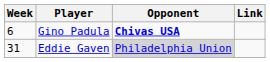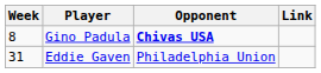 <table class=wikitable>
 <tr>
 <th>Week</th>
 <th>Player</th>
 <th>Opponent</th>
 <th>Link</th>
 </tr>
 <tr>
-<td>6</td>
+<td>8</td>
 <td> <a href='#'>Gino Padula</a></td>
 <td><strong><a href='#'>Chivas USA</a></strong></td>
 <td></td>
 </tr>
 <tr>
 <td>31</td>
 <td> <a href='#'>Eddie Gaven</a></td>
-<td style="background: lightgrey;"><a href='#'>Philadelphia Union</a></td>
+<td><a href='#'>Philadelphia Union</a></td>
 <td></td>
 </tr>
 </table>
